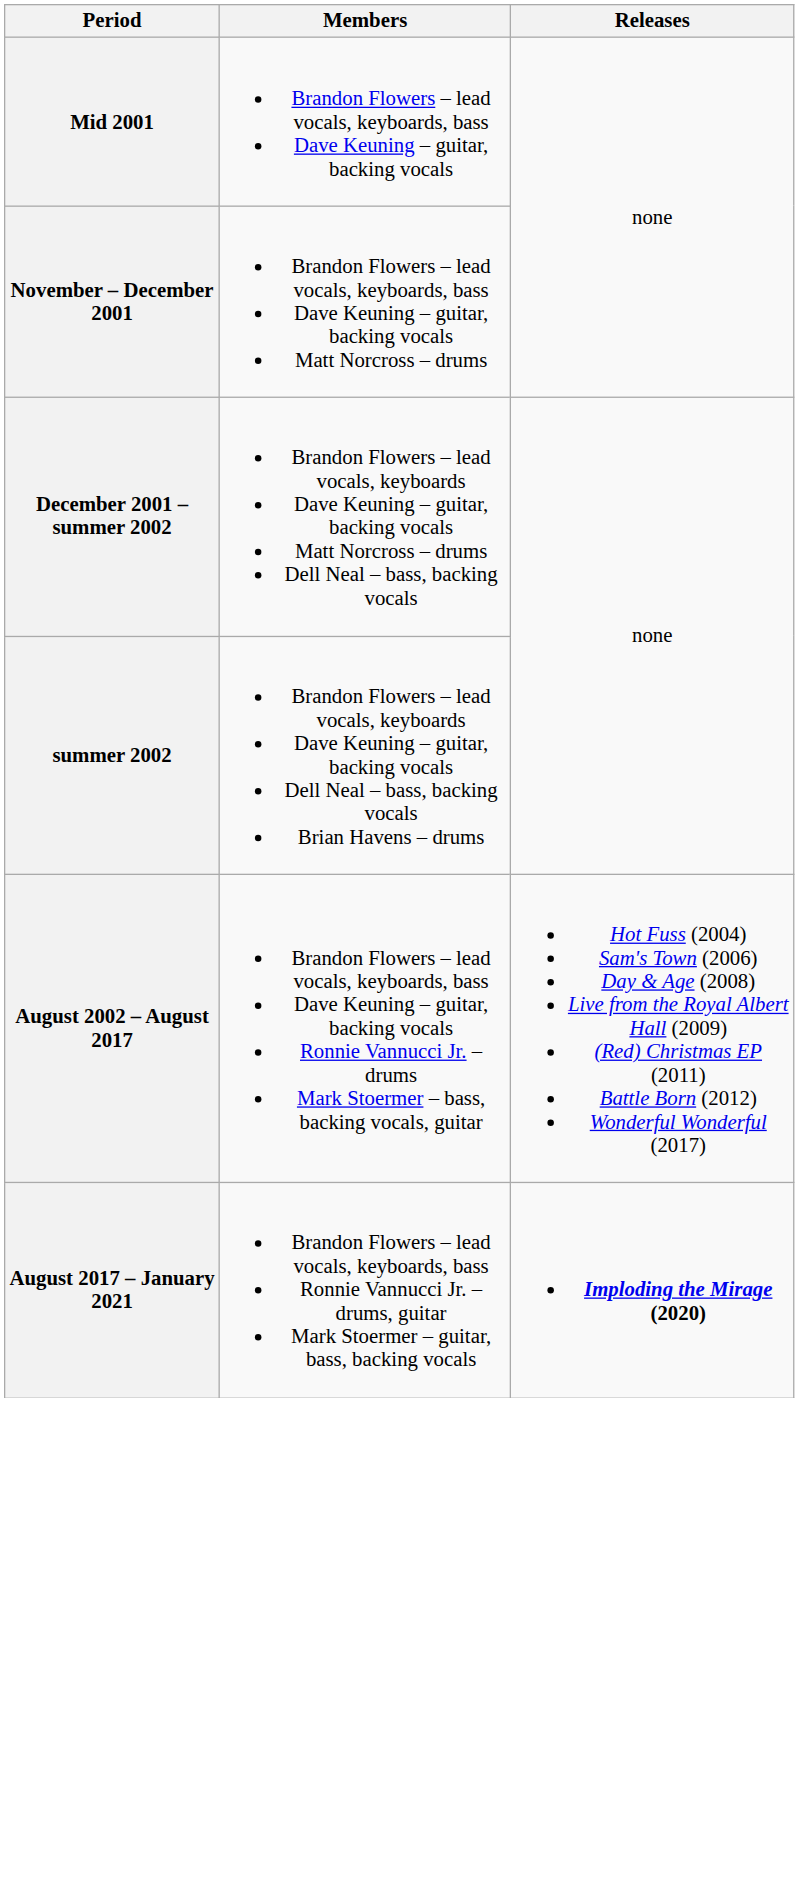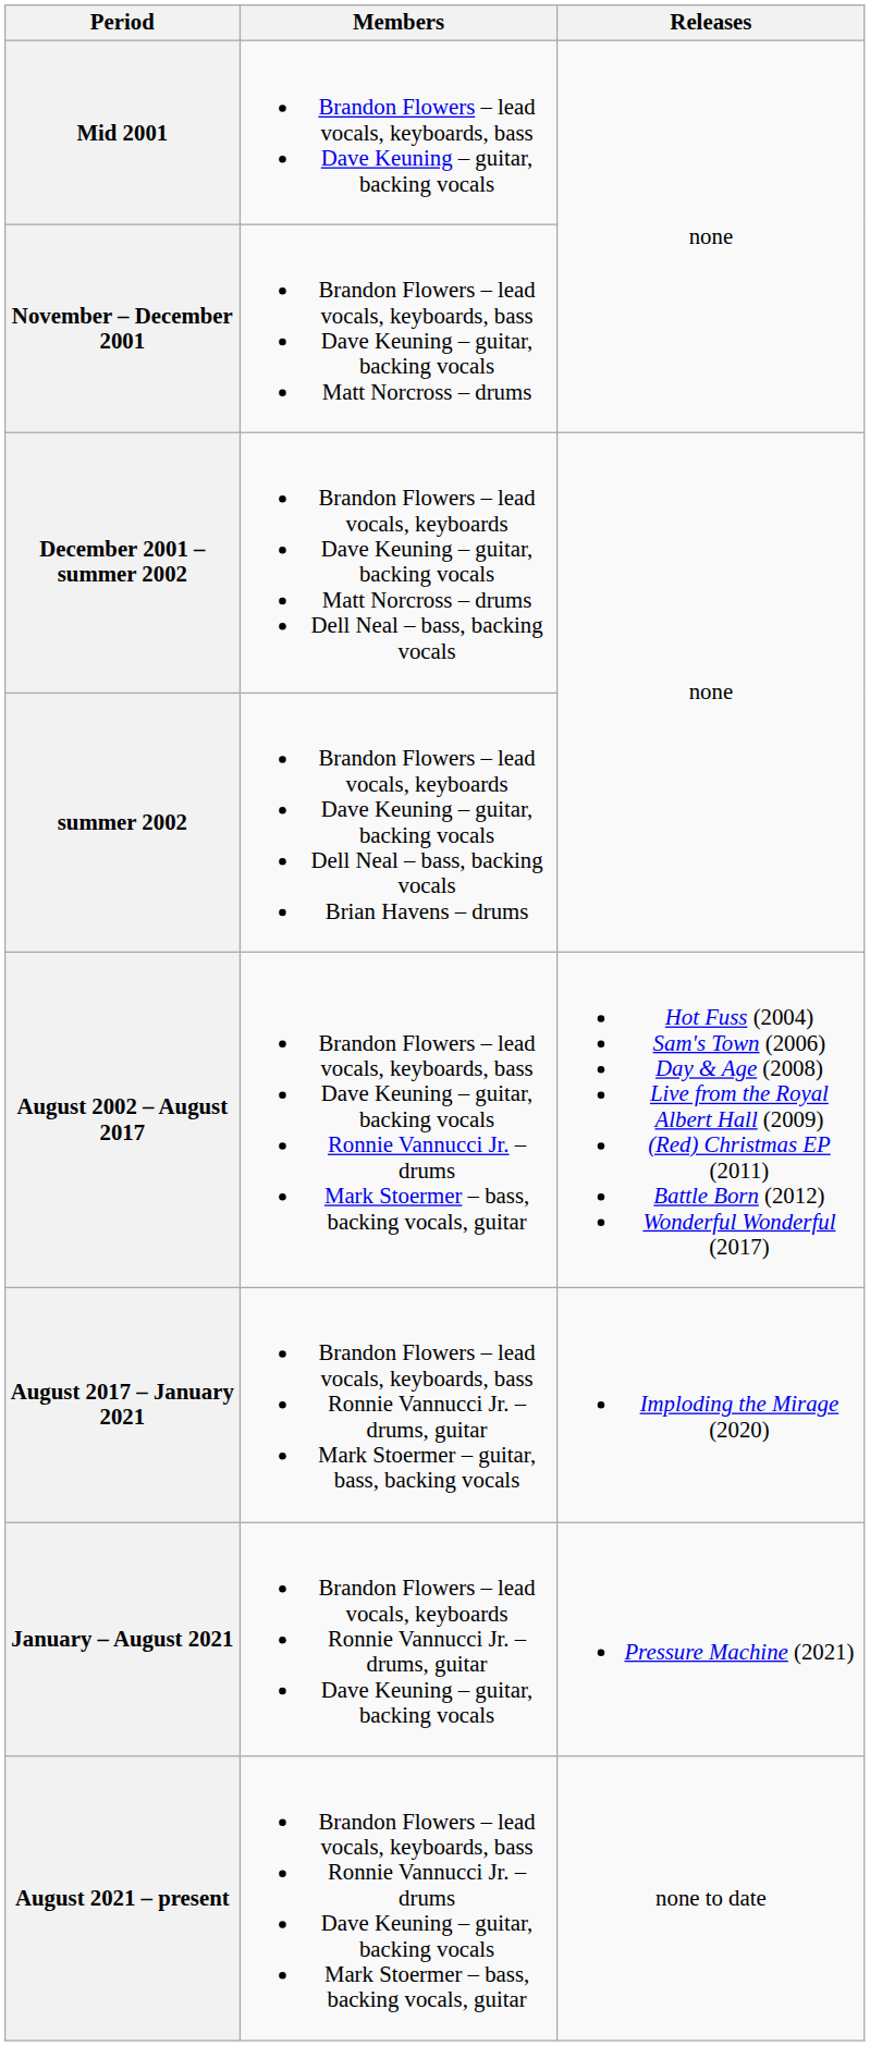 <table class="wikitable plainrowheaders" style="text-align:center;">
 <tr>
 <th scope="col" style="width:20em;">Period</th>
 <th scope="col" style="width:26em;">Members</th>
 <th scope="col" style="width:25em;">Releases</th>
 </tr>
 <tr>
 <th>Mid 2001</th>
 <td><br><ul><li><a href='#'>Brandon Flowers</a> – lead vocals, keyboards, bass</li><li><a href='#'>Dave Keuning</a> – guitar, backing vocals</li></ul></td>
 <td rowspan="2">none </td>
 </tr>
 <tr>
 <th>November – December 2001</th>
 <td><br><ul><li>Brandon Flowers – lead vocals, keyboards, bass</li><li>Dave Keuning – guitar, backing vocals</li><li>Matt Norcross – drums</li></ul></td>
 </tr>
 <tr>
 <th>December 2001 – summer 2002</th>
 <td><br><ul><li>Brandon Flowers – lead vocals, keyboards</li><li>Dave Keuning – guitar, backing vocals</li><li>Matt Norcross – drums</li><li>Dell Neal – bass, backing vocals</li></ul></td>
 <td rowspan="2">none </td>
 </tr>
 <tr>
 <th>summer 2002</th>
 <td><br><ul><li>Brandon Flowers – lead vocals, keyboards</li><li>Dave Keuning – guitar, backing vocals</li><li>Dell Neal – bass, backing vocals</li><li>Brian Havens – drums</li></ul></td>
 </tr>
 <tr>
 <th>August 2002 – August 2017</th>
 <td><br><ul><li>Brandon Flowers – lead vocals, keyboards, bass</li><li>Dave Keuning – guitar, backing vocals</li><li><a href='#'>Ronnie Vannucci Jr.</a> – drums</li><li><a href='#'>Mark Stoermer</a> – bass, backing vocals, guitar</li></ul></td>
 <td><br><ul><li><em><a href='#'>Hot Fuss</a></em> (2004)</li><li><em><a href='#'>Sam's Town</a></em> (2006)</li><li><em><a href='#'>Day & Age</a></em> (2008)</li><li><em><a href='#'>Live from the Royal Albert Hall</a></em> (2009)</li><li><em><a href='#'>(Red) Christmas EP</a></em> (2011)</li><li><em><a href='#'>Battle Born</a></em> (2012)</li><li><em><a href='#'>Wonderful Wonderful</a></em> (2017)</li></ul></td>
 </tr>
 <tr>
 <th>August 2017 – January 2021</th>
 <td><br><ul><li>Brandon Flowers – lead vocals, keyboards, bass</li><li>Ronnie Vannucci Jr. – drums, guitar</li><li>Mark Stoermer – guitar, bass, backing vocals</li></ul></td>
-<td><strong><br><ul><li><em><a href='#'>Imploding the Mirage</a></em> (2020)</li></ul></strong></td>
+<td><br><ul><li><em><a href='#'>Imploding the Mirage</a></em> (2020)</li></ul></td>
+</tr>
+<tr>
+<th>January – August 2021</th>
+<td><br><ul><li>Brandon Flowers – lead vocals, keyboards</li><li>Ronnie Vannucci Jr. – drums, guitar</li><li>Dave Keuning – guitar, backing vocals</li></ul></td>
+<td><br><ul><li><em><a href='#'>Pressure Machine</a></em> (2021)</li></ul></td>
+</tr>
+<tr>
+<th>August 2021 – present</th>
+<td><br><ul><li>Brandon Flowers – lead vocals, keyboards, bass</li><li>Ronnie Vannucci Jr. – drums</li><li>Dave Keuning – guitar, backing vocals</li><li>Mark Stoermer – bass, backing vocals, guitar</li></ul></td>
+<td>none to date</td>
 </tr>
 </table>
